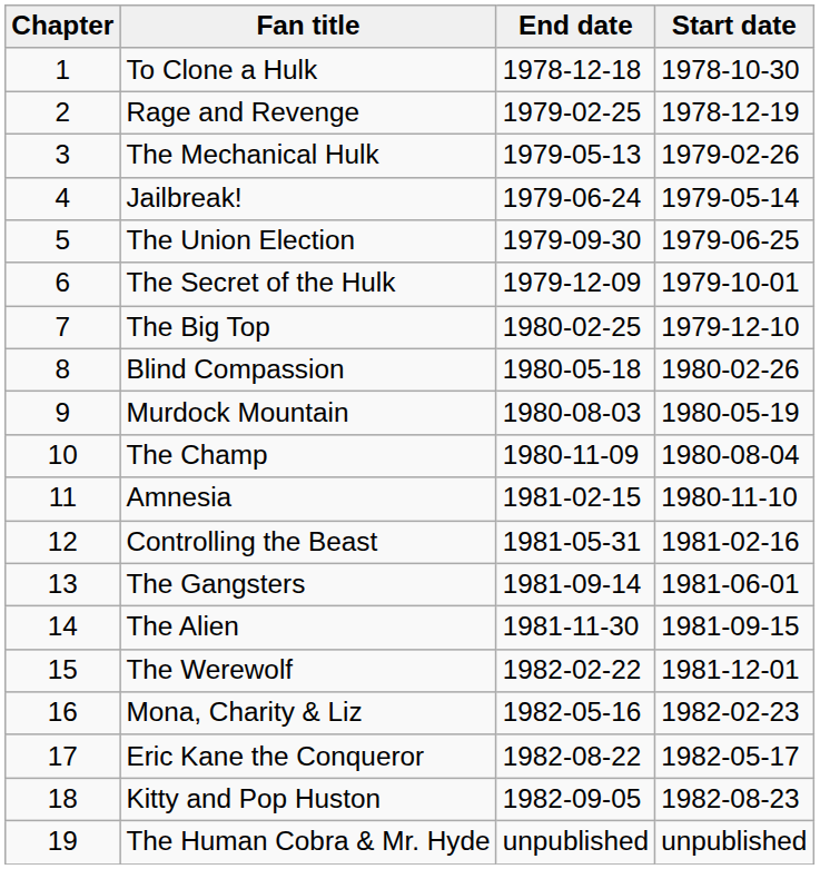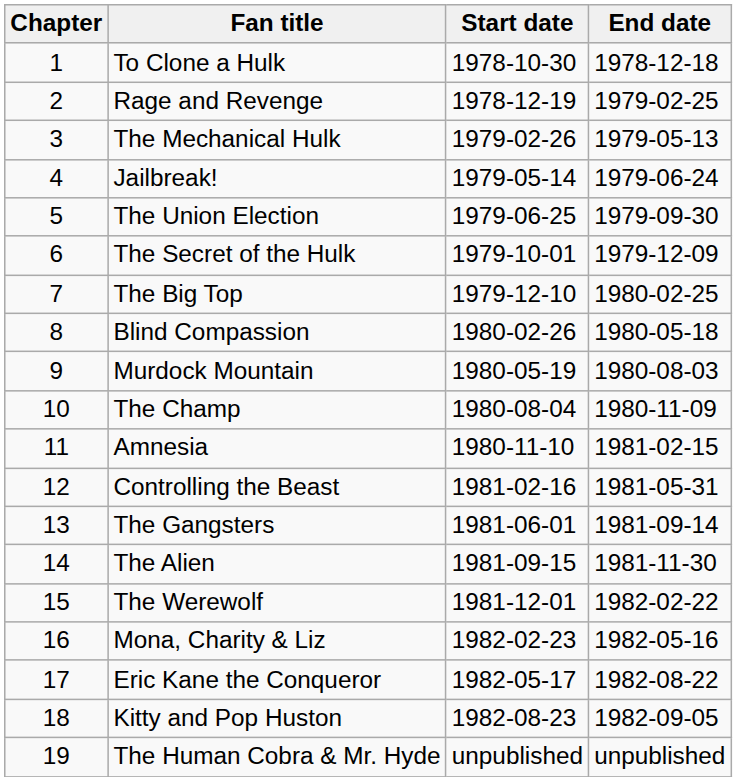 <table class="wikitable">
 <tr>
 <th style="text-align:center; background:#f0f0f0;">Chapter</th>
 <th style="text-align:center; background:#f0f0f0;">Fan title</th>
+<th style="text-align:center; background:#f0f0f0;">Start date</th>
 <th style="text-align:center; background:#f0f0f0;">End date</th>
-<th style="text-align:center; background:#f0f0f0;">Start date</th>
 </tr>
 <tr>
 <td style="text-align:center;">1</td>
 <td>To Clone a Hulk</td>
+<td>1978-10-30</td>
 <td>1978-12-18</td>
-<td>1978-10-30</td>
 </tr>
 <tr>
 <td style="text-align:center;">2</td>
 <td>Rage and Revenge</td>
+<td>1978-12-19</td>
 <td>1979-02-25</td>
-<td>1978-12-19</td>
 </tr>
 <tr>
 <td style="text-align:center;">3</td>
 <td>The Mechanical Hulk</td>
+<td>1979-02-26</td>
 <td>1979-05-13</td>
-<td>1979-02-26</td>
 </tr>
 <tr>
 <td style="text-align:center;">4</td>
 <td>Jailbreak!</td>
+<td>1979-05-14</td>
 <td>1979-06-24</td>
-<td>1979-05-14</td>
 </tr>
 <tr>
 <td style="text-align:center;">5</td>
 <td>The Union Election</td>
+<td>1979-06-25</td>
 <td>1979-09-30</td>
-<td>1979-06-25</td>
 </tr>
 <tr>
 <td style="text-align:center;">6</td>
 <td>The Secret of the Hulk</td>
+<td>1979-10-01</td>
 <td>1979-12-09</td>
-<td>1979-10-01</td>
 </tr>
 <tr>
 <td style="text-align:center;">7</td>
 <td>The Big Top</td>
+<td>1979-12-10</td>
 <td>1980-02-25</td>
-<td>1979-12-10</td>
 </tr>
 <tr>
 <td style="text-align:center;">8</td>
 <td>Blind Compassion</td>
+<td>1980-02-26</td>
 <td>1980-05-18</td>
-<td>1980-02-26</td>
 </tr>
 <tr>
 <td style="text-align:center;">9</td>
 <td>Murdock Mountain</td>
+<td>1980-05-19</td>
 <td>1980-08-03</td>
-<td>1980-05-19</td>
 </tr>
 <tr>
 <td style="text-align:center;">10</td>
 <td>The Champ</td>
+<td>1980-08-04</td>
 <td>1980-11-09</td>
-<td>1980-08-04</td>
 </tr>
 <tr>
 <td style="text-align:center;">11</td>
 <td>Amnesia</td>
+<td>1980-11-10</td>
 <td>1981-02-15</td>
-<td>1980-11-10</td>
 </tr>
 <tr>
 <td style="text-align:center;">12</td>
 <td>Controlling the Beast</td>
+<td>1981-02-16</td>
 <td>1981-05-31</td>
-<td>1981-02-16</td>
 </tr>
 <tr>
 <td style="text-align:center;">13</td>
 <td>The Gangsters</td>
+<td>1981-06-01</td>
 <td>1981-09-14</td>
-<td>1981-06-01</td>
 </tr>
 <tr>
 <td style="text-align:center;">14</td>
 <td>The Alien</td>
+<td>1981-09-15</td>
 <td>1981-11-30</td>
-<td>1981-09-15</td>
 </tr>
 <tr>
 <td style="text-align:center;">15</td>
 <td>The Werewolf</td>
+<td>1981-12-01</td>
 <td>1982-02-22</td>
-<td>1981-12-01</td>
 </tr>
 <tr>
 <td style="text-align:center;">16</td>
 <td>Mona, Charity & Liz</td>
+<td>1982-02-23</td>
 <td>1982-05-16</td>
-<td>1982-02-23</td>
 </tr>
 <tr>
 <td style="text-align:center;">17</td>
 <td>Eric Kane the Conqueror</td>
+<td>1982-05-17</td>
 <td>1982-08-22</td>
-<td>1982-05-17</td>
 </tr>
 <tr>
 <td style="text-align:center;">18</td>
 <td>Kitty and Pop Huston</td>
+<td>1982-08-23</td>
 <td>1982-09-05</td>
-<td>1982-08-23</td>
 </tr>
 <tr>
 <td style="text-align:center;">19</td>
 <td>The Human Cobra & Mr. Hyde</td>
 <td>unpublished</td>
 <td>unpublished</td>
 </tr>
 </table>
